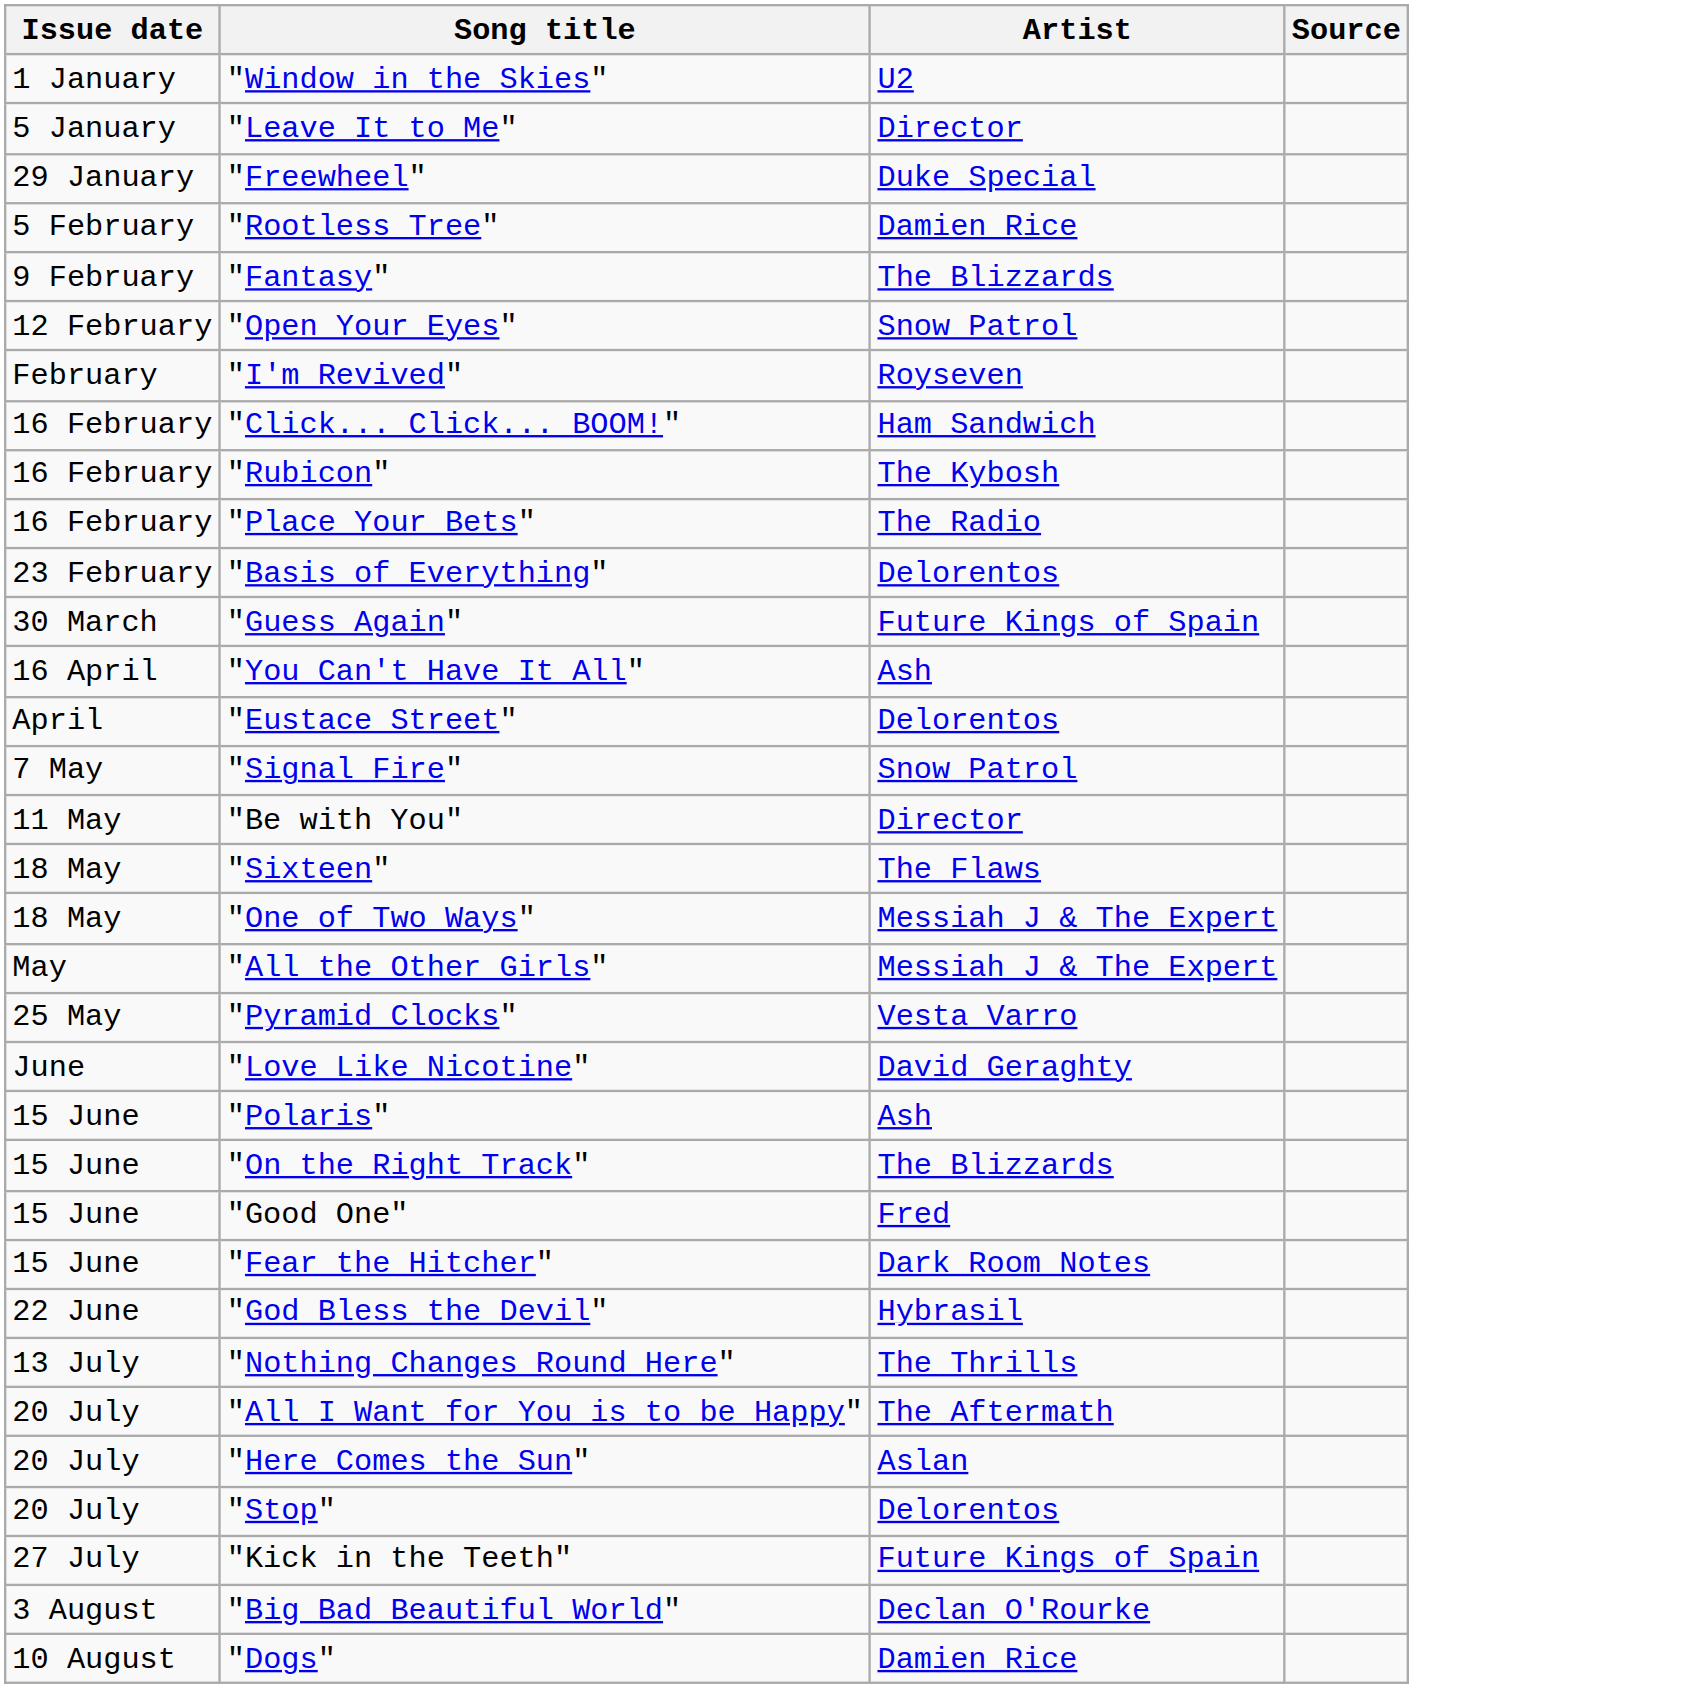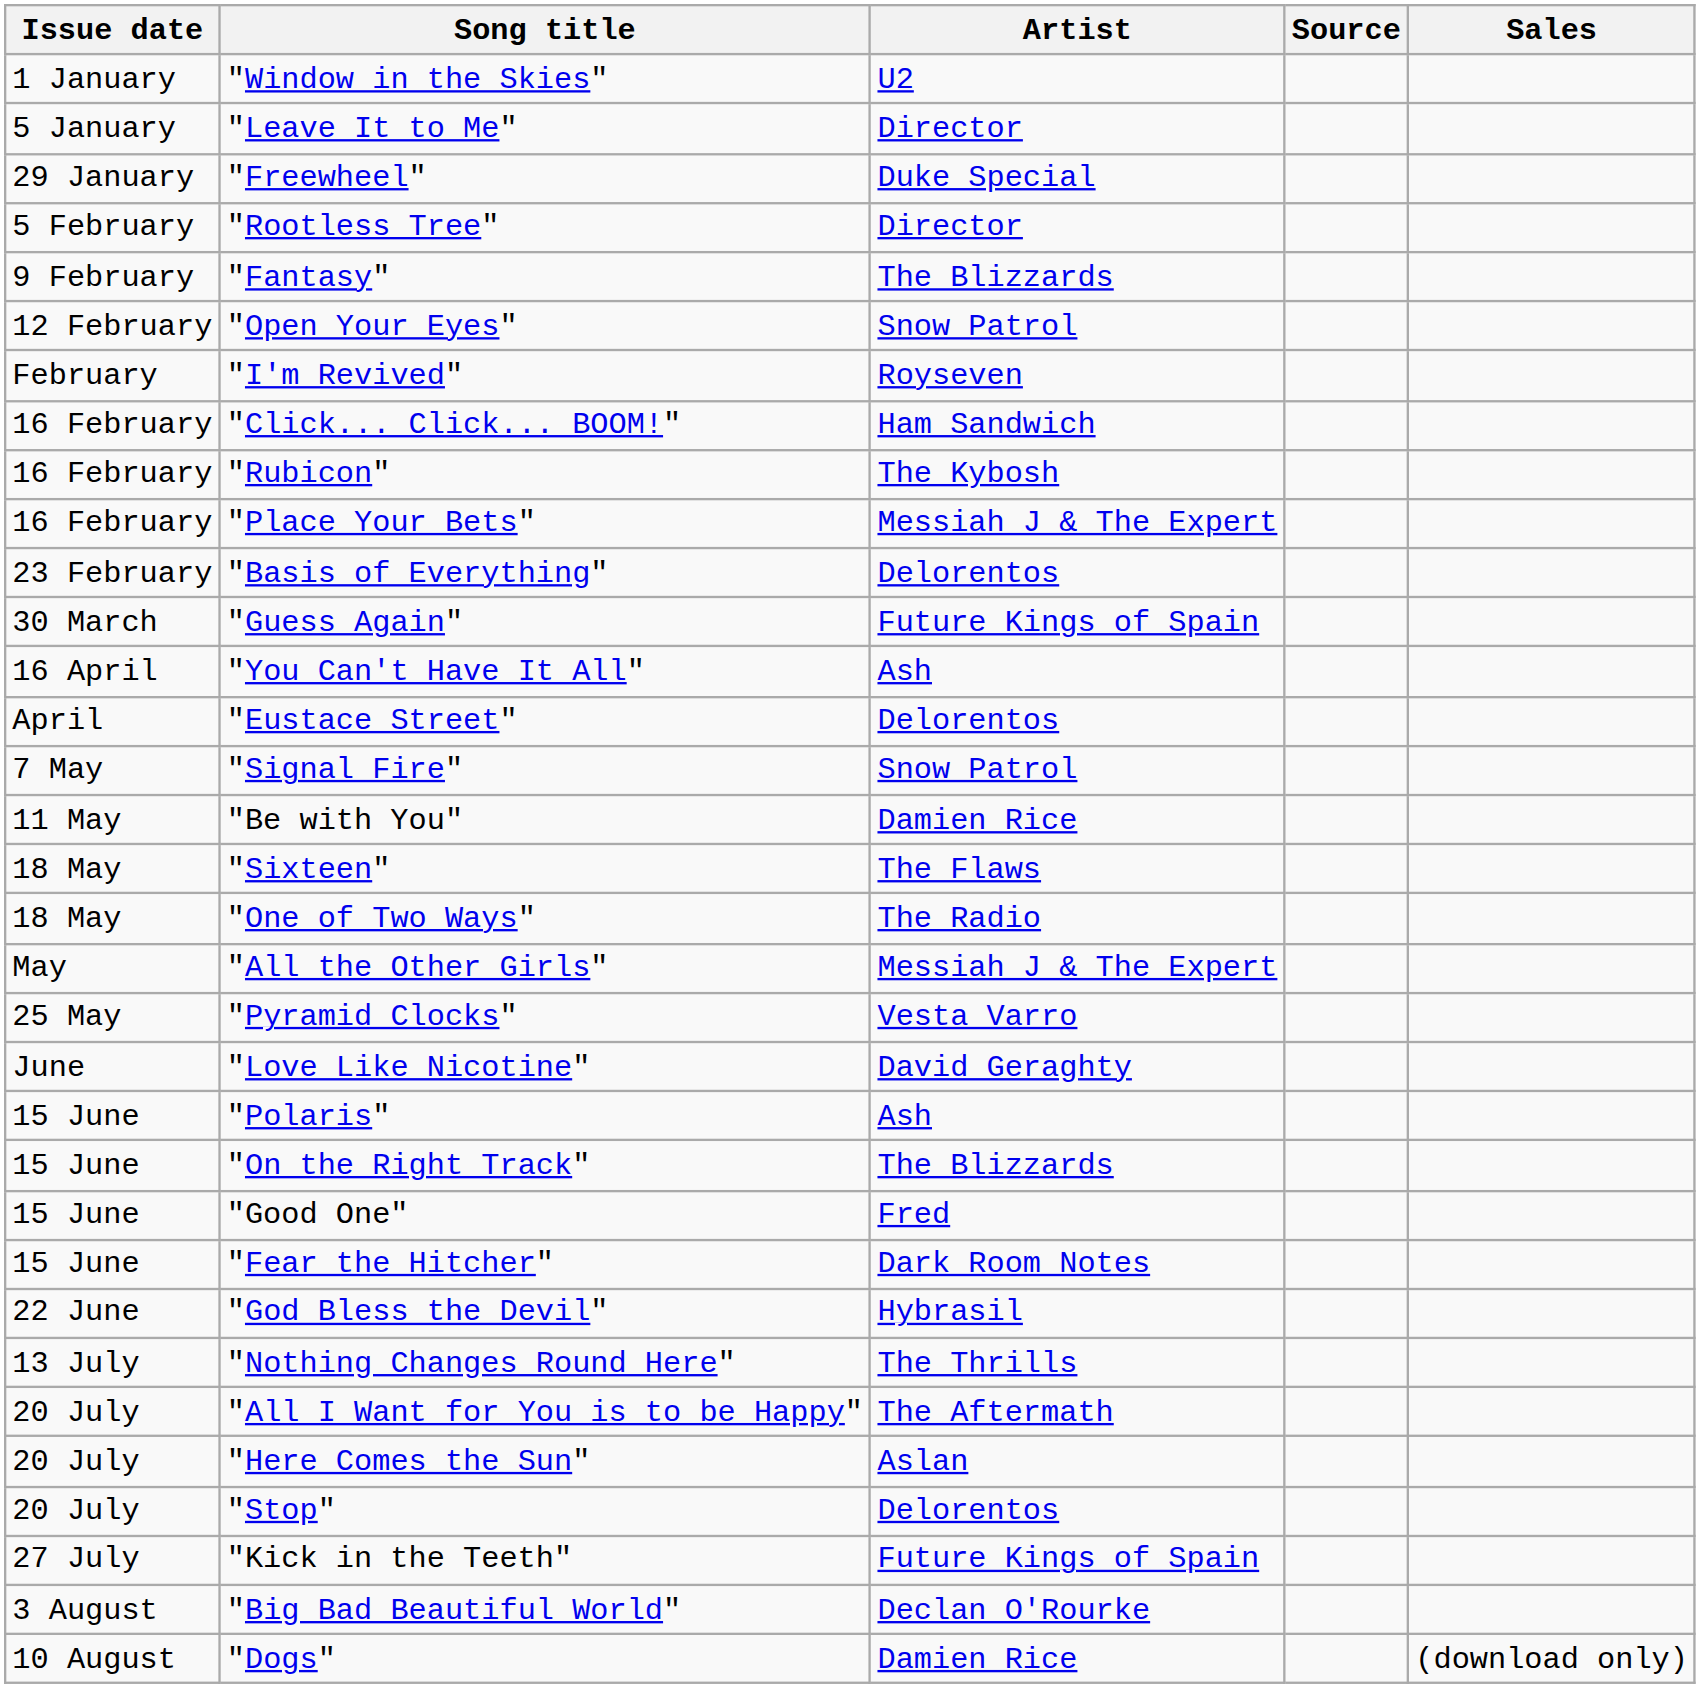 <table class="wikitable">
 <tr>
 <th>Issue date</th>
 <th>Song title</th>
 <th>Artist</th>
 <th>Source</th>
+<th>Sales</th>
 </tr>
 <tr>
 <td>1 January</td>
 <td>"<a href='#'>Window in the Skies</a>"</td>
 <td><a href='#'>U2</a></td>
+<td></td>
 <td></td>
 </tr>
 <tr>
 <td>5 January</td>
 <td>"<a href='#'>Leave It to Me</a>"</td>
 <td><a href='#'>Director</a></td>
 <td></td>
+<td></td>
 </tr>
 <tr>
 <td>29 January</td>
 <td>"<a href='#'>Freewheel</a>"</td>
 <td><a href='#'>Duke Special</a></td>
 <td></td>
+<td></td>
 </tr>
 <tr>
 <td>5 February</td>
 <td>"<a href='#'>Rootless Tree</a>"</td>
-<td><a href='#'>Damien Rice</a></td>
+<td><a href='#'>Director</a></td>
+<td></td>
 <td></td>
 </tr>
 <tr>
 <td>9 February</td>
 <td>"<a href='#'>Fantasy</a>"</td>
 <td><a href='#'>The Blizzards</a></td>
 <td></td>
+<td></td>
 </tr>
 <tr>
 <td>12 February</td>
 <td>"<a href='#'>Open Your Eyes</a>"</td>
 <td><a href='#'>Snow Patrol</a></td>
+<td></td>
 <td></td>
 </tr>
 <tr>
 <td>February</td>
 <td>"<a href='#'>I'm Revived</a>"</td>
 <td><a href='#'>Royseven</a></td>
 <td></td>
+<td></td>
 </tr>
 <tr>
 <td>16 February</td>
 <td>"<a href='#'>Click... Click... BOOM!</a>"</td>
 <td><a href='#'>Ham Sandwich</a></td>
+<td></td>
 <td></td>
 </tr>
 <tr>
 <td>16 February</td>
 <td>"<a href='#'>Rubicon</a>"</td>
 <td><a href='#'>The Kybosh</a></td>
 <td></td>
+<td></td>
 </tr>
 <tr>
 <td>16 February</td>
 <td>"<a href='#'>Place Your Bets</a>"</td>
-<td><a href='#'>The Radio</a></td>
+<td><a href='#'>Messiah J & The Expert</a></td>
+<td></td>
 <td></td>
 </tr>
 <tr>
 <td>23 February</td>
 <td>"<a href='#'>Basis of Everything</a>"</td>
 <td><a href='#'>Delorentos</a></td>
 <td></td>
+<td></td>
 </tr>
 <tr>
 <td>30 March</td>
 <td>"<a href='#'>Guess Again</a>"</td>
 <td><a href='#'>Future Kings of Spain</a></td>
+<td></td>
 <td></td>
 </tr>
 <tr>
 <td>16 April</td>
 <td>"<a href='#'>You Can't Have It All</a>"</td>
 <td><a href='#'>Ash</a></td>
 <td></td>
+<td></td>
 </tr>
 <tr>
 <td>April</td>
 <td>"<a href='#'>Eustace Street</a>"</td>
 <td><a href='#'>Delorentos</a></td>
+<td></td>
 <td></td>
 </tr>
 <tr>
 <td>7 May</td>
 <td>"<a href='#'>Signal Fire</a>"</td>
 <td><a href='#'>Snow Patrol</a></td>
 <td></td>
+<td></td>
 </tr>
 <tr>
 <td>11 May</td>
 <td>"Be with You"</td>
-<td><a href='#'>Director</a></td>
+<td><a href='#'>Damien Rice</a></td>
+<td></td>
 <td></td>
 </tr>
 <tr>
 <td>18 May</td>
 <td>"<a href='#'>Sixteen</a>"</td>
 <td><a href='#'>The Flaws</a></td>
 <td></td>
+<td></td>
 </tr>
 <tr>
 <td>18 May</td>
 <td>"<a href='#'>One of Two Ways</a>"</td>
-<td><a href='#'>Messiah J & The Expert</a></td>
+<td><a href='#'>The Radio</a></td>
+<td></td>
 <td></td>
 </tr>
 <tr>
 <td>May</td>
 <td>"<a href='#'>All the Other Girls</a>"</td>
 <td><a href='#'>Messiah J & The Expert</a></td>
 <td></td>
+<td></td>
 </tr>
 <tr>
 <td>25 May</td>
 <td>"<a href='#'>Pyramid Clocks</a>"</td>
 <td><a href='#'>Vesta Varro</a></td>
+<td></td>
 <td></td>
 </tr>
 <tr>
 <td>June</td>
 <td>"<a href='#'>Love Like Nicotine</a>"</td>
 <td><a href='#'>David Geraghty</a></td>
 <td></td>
+<td></td>
 </tr>
 <tr>
 <td>15 June</td>
 <td>"<a href='#'>Polaris</a>"</td>
 <td><a href='#'>Ash</a></td>
+<td></td>
 <td></td>
 </tr>
 <tr>
 <td>15 June</td>
 <td>"<a href='#'>On the Right Track</a>"</td>
 <td><a href='#'>The Blizzards</a></td>
 <td></td>
+<td></td>
 </tr>
 <tr>
 <td>15 June</td>
 <td>"Good One"</td>
 <td><a href='#'>Fred</a></td>
+<td></td>
 <td></td>
 </tr>
 <tr>
 <td>15 June</td>
 <td>"<a href='#'>Fear the Hitcher</a>"</td>
 <td><a href='#'>Dark Room Notes</a></td>
 <td></td>
+<td></td>
 </tr>
 <tr>
 <td>22 June</td>
 <td>"<a href='#'>God Bless the Devil</a>"</td>
 <td><a href='#'>Hybrasil</a></td>
+<td></td>
 <td></td>
 </tr>
 <tr>
 <td>13 July</td>
 <td>"<a href='#'>Nothing Changes Round Here</a>"</td>
 <td><a href='#'>The Thrills</a></td>
 <td></td>
+<td></td>
 </tr>
 <tr>
 <td>20 July</td>
 <td>"<a href='#'>All I Want for You is to be Happy</a>"</td>
 <td><a href='#'>The Aftermath</a></td>
+<td></td>
 <td></td>
 </tr>
 <tr>
 <td>20 July</td>
 <td>"<a href='#'>Here Comes the Sun</a>"</td>
 <td><a href='#'>Aslan</a></td>
 <td></td>
+<td></td>
 </tr>
 <tr>
 <td>20 July</td>
 <td>"<a href='#'>Stop</a>"</td>
 <td><a href='#'>Delorentos</a></td>
+<td></td>
 <td></td>
 </tr>
 <tr>
 <td>27 July</td>
 <td>"Kick in the Teeth"</td>
 <td><a href='#'>Future Kings of Spain</a></td>
 <td></td>
+<td></td>
 </tr>
 <tr>
 <td>3 August</td>
 <td>"<a href='#'>Big Bad Beautiful World</a>"</td>
 <td><a href='#'>Declan O'Rourke</a></td>
+<td></td>
 <td></td>
 </tr>
 <tr>
 <td>10 August</td>
 <td>"<a href='#'>Dogs</a>"</td>
 <td><a href='#'>Damien Rice</a></td>
 <td></td>
+<td>(download only)</td>
 </tr>
 </table>
